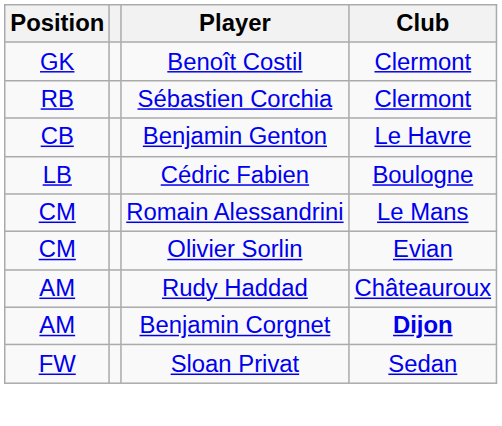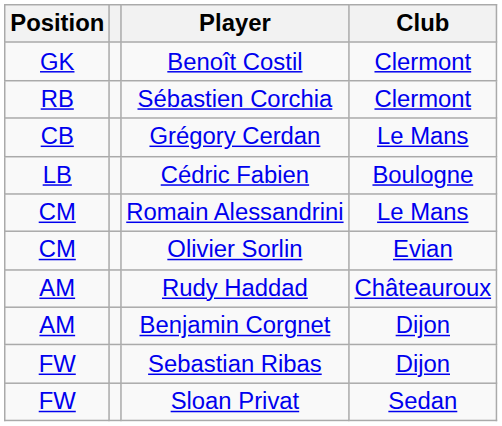 <table class="sortable wikitable" style="text-align: center;">
 <tr>
 <th>Position</th>
 <th></th>
 <th>Player</th>
 <th>Club</th>
 </tr>
 <tr>
 <td><a href='#'>GK</a></td>
 <td></td>
 <td><a href='#'>Benoît Costil</a></td>
 <td><a href='#'>Clermont</a></td>
 </tr>
 <tr>
 <td><a href='#'>RB</a></td>
 <td></td>
 <td><a href='#'>Sébastien Corchia</a></td>
 <td><a href='#'>Clermont</a></td>
 </tr>
 <tr>
 <td><a href='#'>CB</a></td>
 <td></td>
-<td><a href='#'>Benjamin Genton</a></td>
-<td><a href='#'>Le Havre</a></td>
+<td><a href='#'>Grégory Cerdan</a></td>
+<td><a href='#'>Le Mans</a></td>
 </tr>
 <tr>
 <td><a href='#'>LB</a></td>
 <td></td>
 <td><a href='#'>Cédric Fabien</a></td>
 <td><a href='#'>Boulogne</a></td>
 </tr>
 <tr>
 <td><a href='#'>CM</a></td>
 <td></td>
 <td><a href='#'>Romain Alessandrini</a></td>
 <td><a href='#'>Le Mans</a></td>
 </tr>
 <tr>
 <td><a href='#'>CM</a></td>
 <td></td>
 <td><a href='#'>Olivier Sorlin</a></td>
 <td><a href='#'>Evian</a></td>
 </tr>
 <tr>
 <td><a href='#'>AM</a></td>
 <td></td>
 <td><a href='#'>Rudy Haddad</a></td>
 <td><a href='#'>Châteauroux</a></td>
 </tr>
 <tr>
 <td><a href='#'>AM</a></td>
 <td></td>
 <td><a href='#'>Benjamin Corgnet</a></td>
-<td><strong><a href='#'>Dijon</a></strong></td>
+<td><a href='#'>Dijon</a></td>
+</tr>
+<tr>
+<td><a href='#'>FW</a></td>
+<td></td>
+<td><a href='#'>Sebastian Ribas</a></td>
+<td><a href='#'>Dijon</a></td>
 </tr>
 <tr>
 <td><a href='#'>FW</a></td>
 <td></td>
 <td><a href='#'>Sloan Privat</a></td>
 <td><a href='#'>Sedan</a></td>
 </tr>
 </table>
